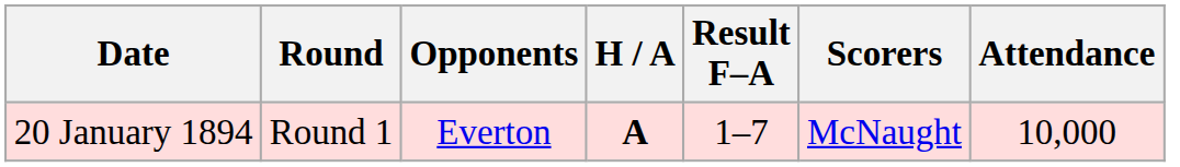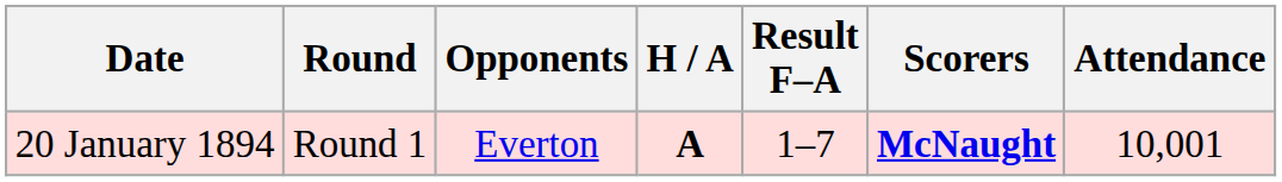 <table class="wikitable" style="text-align:center">
 <tr>
 <th>Date</th>
 <th>Round</th>
 <th>Opponents</th>
 <th>H / A</th>
 <th>Result<br>F–A</th>
 <th>Scorers</th>
 <th>Attendance</th>
 </tr>
 <tr bgcolor="#ffdddd">
 <td>20 January 1894</td>
 <td>Round 1</td>
 <td><a href='#'>Everton</a></td>
 <td><strong>A</strong></td>
 <td>1–7</td>
-<td><a href='#'>McNaught</a></td>
-<td>10,000</td>
+<td><strong><a href='#'>McNaught</a></strong></td>
+<td>10,001</td>
 </tr>
 </table>
